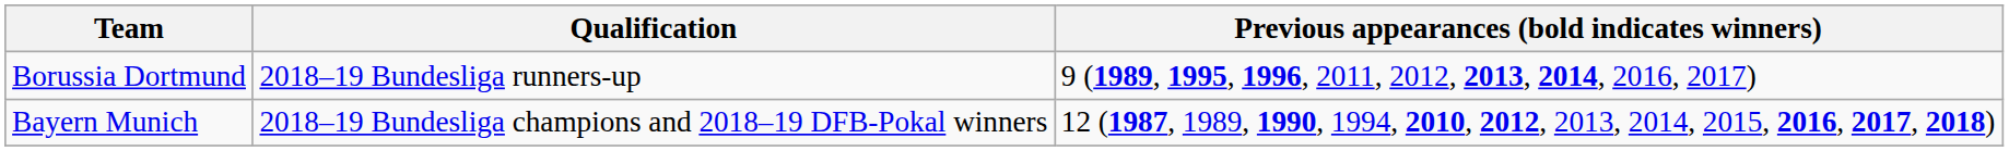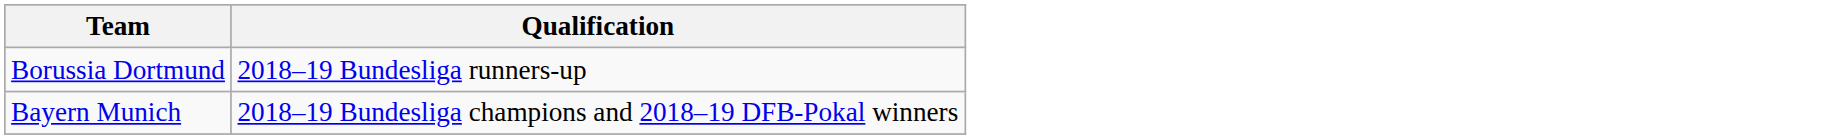 <table class="wikitable">
 <tr>
 <th>Team</th>
 <th>Qualification</th>
-<th>Previous appearances (bold indicates winners)</th>
 </tr>
 <tr>
 <td><a href='#'>Borussia Dortmund</a></td>
 <td><a href='#'>2018–19 Bundesliga</a> runners-up</td>
-<td>9 (<strong><a href='#'>1989</a></strong>, <strong><a href='#'>1995</a></strong>, <strong><a href='#'>1996</a></strong>, <a href='#'>2011</a>, <a href='#'>2012</a>, <strong><a href='#'>2013</a></strong>, <strong><a href='#'>2014</a></strong>, <a href='#'>2016</a>, <a href='#'>2017</a>)</td>
 </tr>
 <tr>
 <td><a href='#'>Bayern Munich</a></td>
 <td><a href='#'>2018–19 Bundesliga</a> champions and <a href='#'>2018–19 DFB-Pokal</a> winners</td>
-<td>12 (<strong><a href='#'>1987</a></strong>, <a href='#'>1989</a>, <strong><a href='#'>1990</a></strong>, <a href='#'>1994</a>, <strong><a href='#'>2010</a></strong>, <strong><a href='#'>2012</a></strong>, <a href='#'>2013</a>, <a href='#'>2014</a>, <a href='#'>2015</a>, <strong><a href='#'>2016</a></strong>, <strong><a href='#'>2017</a></strong>, <strong><a href='#'>2018</a></strong>)</td>
 </tr>
 </table>
